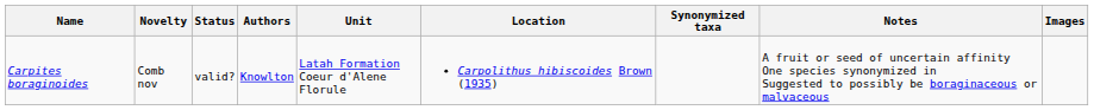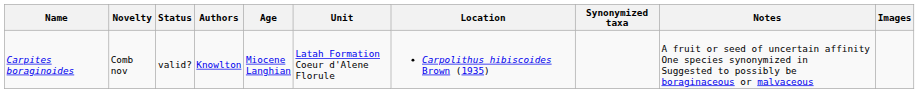 <table class="wikitable sortable" align="center" width="100%">
 <tr>
 <th>Name</th>
 <th>Novelty</th>
 <th>Status</th>
 <th>Authors</th>
+<th>Age</th>
 <th>Unit</th>
 <th>Location</th>
 <th>Synonymized taxa</th>
 <th>Notes</th>
 <th>Images</th>
 </tr>
 <tr>
 <td><br><em><a href='#'>Carpites boraginoides</a></em></td>
 <td><br>Comb nov</td>
 <td><br>valid?</td>
 <td><br><a href='#'>Knowlton</a></td>
+<td><br><a href='#'>Miocene</a><br><a href='#'>Langhian</a></td>
 <td><br><a href='#'>Latah Formation</a><br>Coeur d'Alene Florule</td>
 <td><br><ul><li><em><a href='#'>Carpolithus hibiscoides</a></em> <a href='#'>Brown</a> (<a href='#'>1935</a>)</li></ul></td>
 <td><br><br></td>
 <td><br>A fruit or seed of uncertain affinity<br>One species synonymized in<br> Suggested to possibly be <a href='#'>boraginaceous</a> or <a href='#'>malvaceous</a></td>
 <td><br></td>
 </tr>
 </table>
